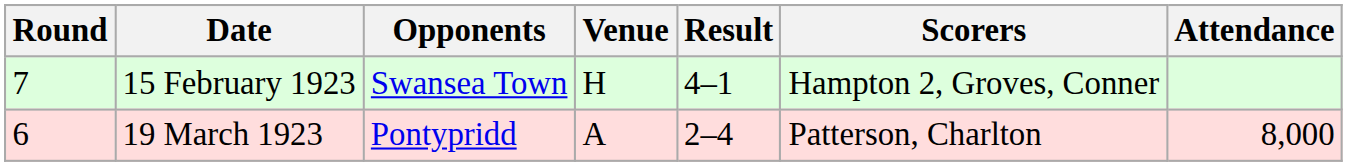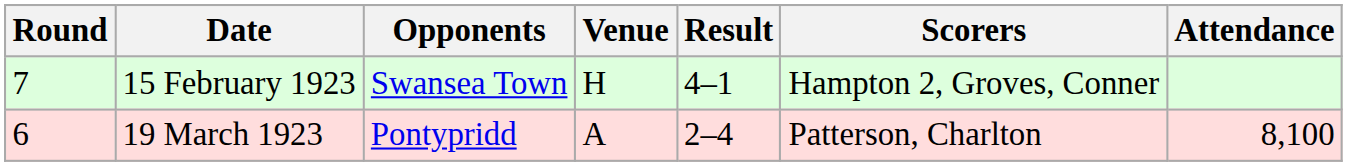 <table class="wikitable">
 <tr>
 <th>Round</th>
 <th>Date</th>
 <th>Opponents</th>
 <th>Venue</th>
 <th>Result</th>
 <th>Scorers</th>
 <th>Attendance</th>
 </tr>
 <tr bgcolor="#ddffdd">
 <td>7</td>
 <td>15 February 1923</td>
 <td><a href='#'>Swansea Town</a></td>
 <td>H</td>
 <td>4–1</td>
 <td>Hampton 2, Groves, Conner</td>
 <td align="right"></td>
 </tr>
 <tr bgcolor="#ffdddd">
 <td>6</td>
 <td>19 March 1923</td>
 <td><a href='#'>Pontypridd</a></td>
 <td>A</td>
 <td>2–4</td>
 <td>Patterson, Charlton</td>
-<td align="right">8,000</td>
+<td align="right">8,100</td>
 </tr>
 </table>
